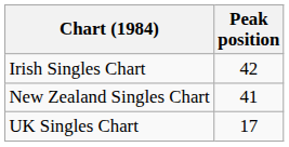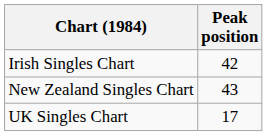 <table class="wikitable sortable">
 <tr>
 <th>Chart (1984)</th>
 <th>Peak<br>position</th>
 </tr>
 <tr>
 <td>Irish Singles Chart</td>
 <td style="text-align:center;">42</td>
 </tr>
 <tr>
 <td>New Zealand Singles Chart</td>
-<td style="text-align:center;">41</td>
+<td style="text-align:center;">43</td>
 </tr>
 <tr>
 <td>UK Singles Chart</td>
 <td style="text-align:center;">17</td>
 </tr>
 </table>
